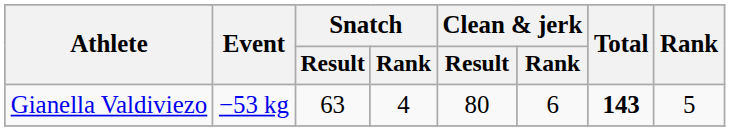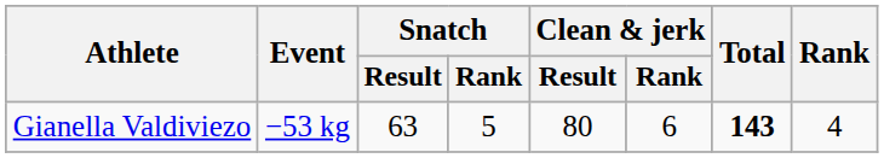 <table class="wikitable" style="font-size:90%">
 <tr>
 <th rowspan="2">Athlete</th>
 <th rowspan="2">Event</th>
 <th colspan="2">Snatch</th>
 <th colspan="2">Clean & jerk</th>
 <th rowspan="2">Total</th>
 <th rowspan="2">Rank</th>
 </tr>
 <tr style="font-size:95%">
 <th>Result</th>
 <th>Rank</th>
 <th>Result</th>
 <th>Rank</th>
 </tr>
 <tr align=center>
 <td align=left><a href='#'>Gianella Valdiviezo</a></td>
 <td align=left><a href='#'>−53 kg</a></td>
 <td>63</td>
-<td>4</td>
+<td>5</td>
 <td>80</td>
 <td>6</td>
 <td><strong>143</strong></td>
-<td>5</td>
+<td>4</td>
 </tr>
 </table>
